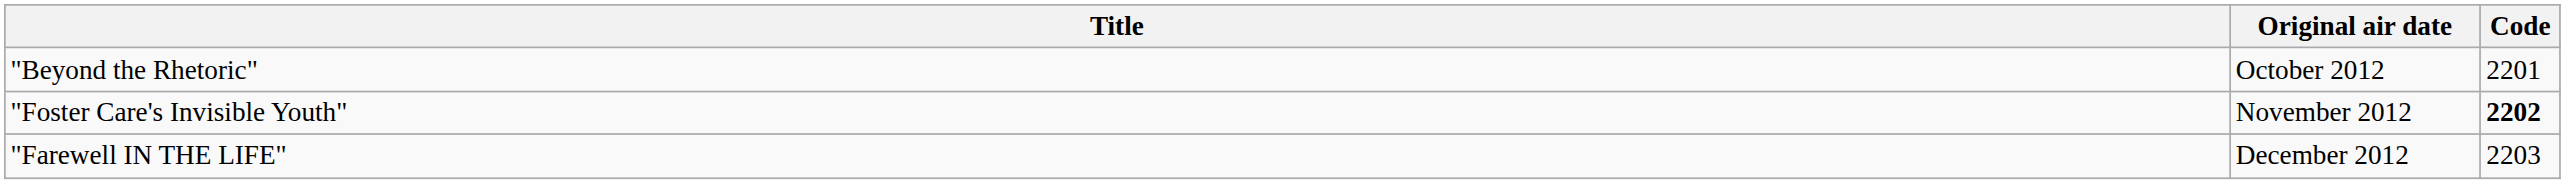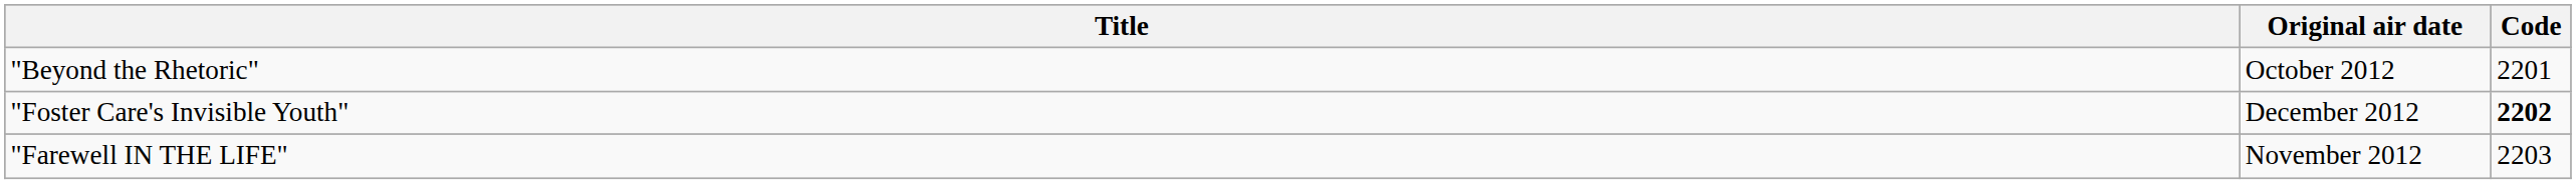 <table class="wikitable" style="text-align=center; width:95%; margin:auto;">
 <tr>
 <th>Title</th>
 <th width="140">Original air date</th>
 <th width="40">Code</th>
 </tr>
 <tr>
 <td>"Beyond the Rhetoric"</td>
 <td>October 2012</td>
 <td>2201</td>
 </tr>
 <tr>
 <td>"Foster Care's Invisible Youth"</td>
-<td>November 2012</td>
+<td>December 2012</td>
 <td><strong>2202</strong></td>
 </tr>
 <tr>
 <td>"Farewell IN THE LIFE"</td>
-<td>December 2012</td>
+<td>November 2012</td>
 <td>2203</td>
 </tr>
 </table>
